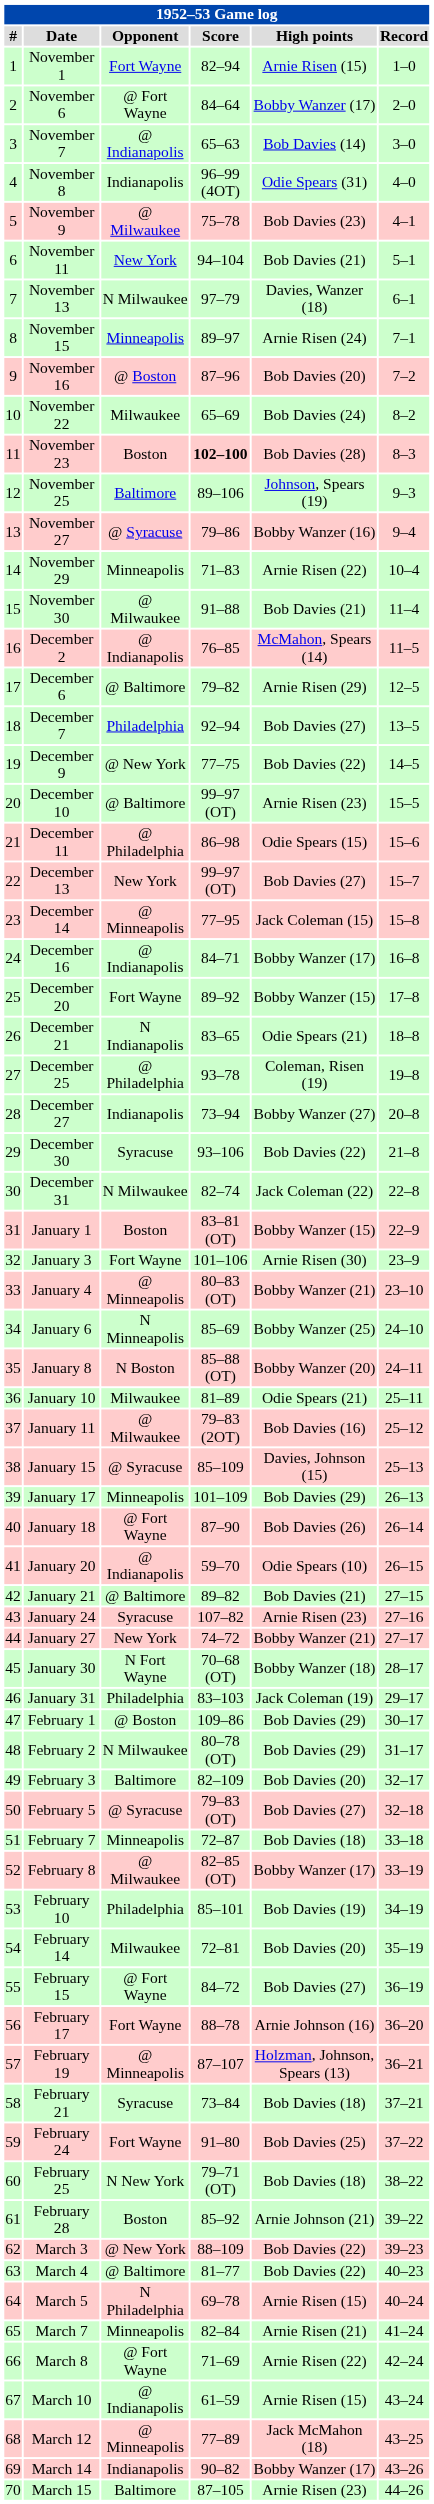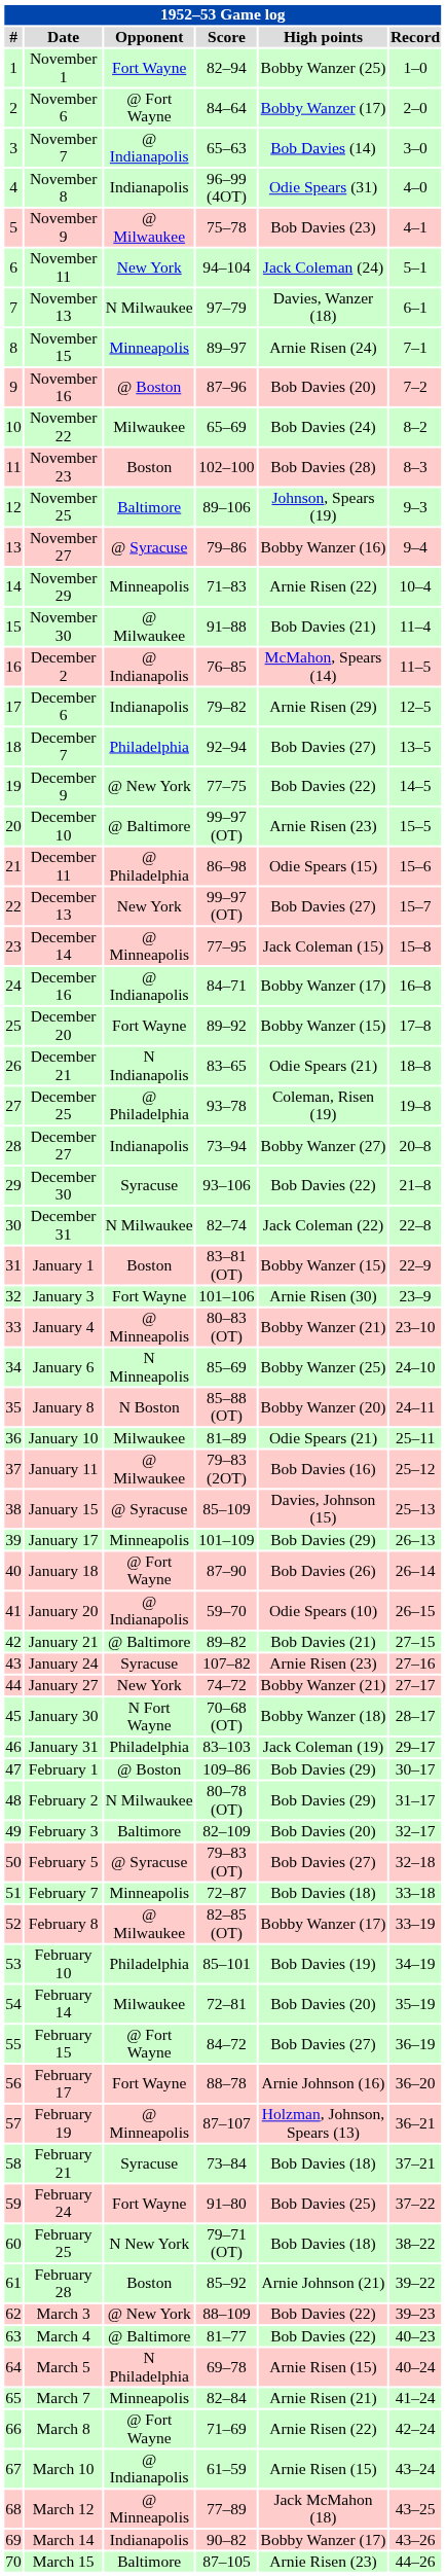 <table class="toccolours collapsible" width=50% style="clear:both; margin:1.5em auto; text-align:center">
 <tr>
 <th colspan=11 style="background:#0046AD; color:white;">1952–53 Game log</th>
 </tr>
 <tr align="center" bgcolor="#dddddd">
 <td><strong>#</strong></td>
 <td><strong>Date</strong></td>
 <td><strong>Opponent</strong></td>
 <td><strong>Score</strong></td>
 <td><strong>High points</strong></td>
 <td><strong>Record</strong></td>
 </tr>
 <tr align="center" bgcolor="ccffcc">
 <td>1</td>
 <td>November 1</td>
 <td><a href='#'>Fort Wayne</a></td>
 <td>82–94</td>
-<td><a href='#'>Arnie Risen</a> (15)</td>
+<td>Bobby Wanzer (25)</td>
 <td>1–0</td>
 </tr>
 <tr align="center" bgcolor="ccffcc">
 <td>2</td>
 <td>November 6</td>
 <td>@ Fort Wayne</td>
 <td>84–64</td>
 <td><a href='#'>Bobby Wanzer</a> (17)</td>
 <td>2–0</td>
 </tr>
 <tr align="center" bgcolor="ccffcc">
 <td>3</td>
 <td>November 7</td>
 <td>@ <a href='#'>Indianapolis</a></td>
 <td>65–63</td>
 <td><a href='#'>Bob Davies</a> (14)</td>
 <td>3–0</td>
 </tr>
 <tr align="center" bgcolor="ccffcc">
 <td>4</td>
 <td>November 8</td>
 <td>Indianapolis</td>
 <td>96–99 (4OT)</td>
 <td><a href='#'>Odie Spears</a> (31)</td>
 <td>4–0</td>
 </tr>
 <tr align="center" bgcolor="ffcccc">
 <td>5</td>
 <td>November 9</td>
 <td>@ <a href='#'>Milwaukee</a></td>
 <td>75–78</td>
 <td>Bob Davies (23)</td>
 <td>4–1</td>
 </tr>
 <tr align="center" bgcolor="ccffcc">
 <td>6</td>
 <td>November 11</td>
 <td><a href='#'>New York</a></td>
 <td>94–104</td>
-<td>Bob Davies (21)</td>
+<td><a href='#'>Jack Coleman</a> (24)</td>
 <td>5–1</td>
 </tr>
 <tr align="center" bgcolor="ccffcc">
 <td>7</td>
 <td>November 13</td>
 <td>N Milwaukee</td>
 <td>97–79</td>
 <td>Davies, Wanzer (18)</td>
 <td>6–1</td>
 </tr>
 <tr align="center" bgcolor="ccffcc">
 <td>8</td>
 <td>November 15</td>
 <td><a href='#'>Minneapolis</a></td>
 <td>89–97</td>
 <td>Arnie Risen (24)</td>
 <td>7–1</td>
 </tr>
 <tr align="center" bgcolor="ffcccc">
 <td>9</td>
 <td>November 16</td>
 <td>@ <a href='#'>Boston</a></td>
 <td>87–96</td>
 <td>Bob Davies (20)</td>
 <td>7–2</td>
 </tr>
 <tr align="center" bgcolor="ccffcc">
 <td>10</td>
 <td>November 22</td>
 <td>Milwaukee</td>
 <td>65–69</td>
 <td>Bob Davies (24)</td>
 <td>8–2</td>
 </tr>
 <tr align="center" bgcolor="ffcccc">
 <td>11</td>
 <td>November 23</td>
 <td>Boston</td>
-<td><strong>102–100</strong></td>
+<td>102–100</td>
 <td>Bob Davies (28)</td>
 <td>8–3</td>
 </tr>
 <tr align="center" bgcolor="ccffcc">
 <td>12</td>
 <td>November 25</td>
 <td><a href='#'>Baltimore</a></td>
 <td>89–106</td>
 <td><a href='#'>Johnson</a>, Spears (19)</td>
 <td>9–3</td>
 </tr>
 <tr align="center" bgcolor="ffcccc">
 <td>13</td>
 <td>November 27</td>
 <td>@ <a href='#'>Syracuse</a></td>
 <td>79–86</td>
 <td>Bobby Wanzer (16)</td>
 <td>9–4</td>
 </tr>
 <tr align="center" bgcolor="ccffcc">
 <td>14</td>
 <td>November 29</td>
 <td>Minneapolis</td>
 <td>71–83</td>
 <td>Arnie Risen (22)</td>
 <td>10–4</td>
 </tr>
 <tr align="center" bgcolor="ccffcc">
 <td>15</td>
 <td>November 30</td>
 <td>@ Milwaukee</td>
 <td>91–88</td>
 <td>Bob Davies (21)</td>
 <td>11–4</td>
 </tr>
 <tr align="center" bgcolor="ffcccc">
 <td>16</td>
 <td>December 2</td>
 <td>@ Indianapolis</td>
 <td>76–85</td>
 <td><a href='#'>McMahon</a>, Spears (14)</td>
 <td>11–5</td>
 </tr>
 <tr align="center" bgcolor="ccffcc">
 <td>17</td>
 <td>December 6</td>
-<td>@ Baltimore</td>
+<td>Indianapolis</td>
 <td>79–82</td>
 <td>Arnie Risen (29)</td>
 <td>12–5</td>
 </tr>
 <tr align="center" bgcolor="ccffcc">
 <td>18</td>
 <td>December 7</td>
 <td><a href='#'>Philadelphia</a></td>
 <td>92–94</td>
 <td>Bob Davies (27)</td>
 <td>13–5</td>
 </tr>
 <tr align="center" bgcolor="ccffcc">
 <td>19</td>
 <td>December 9</td>
 <td>@ New York</td>
 <td>77–75</td>
 <td>Bob Davies (22)</td>
 <td>14–5</td>
 </tr>
 <tr align="center" bgcolor="ccffcc">
 <td>20</td>
 <td>December 10</td>
 <td>@ Baltimore</td>
 <td>99–97 (OT)</td>
 <td>Arnie Risen (23)</td>
 <td>15–5</td>
 </tr>
 <tr align="center" bgcolor="ffcccc">
 <td>21</td>
 <td>December 11</td>
 <td>@ Philadelphia</td>
 <td>86–98</td>
 <td>Odie Spears (15)</td>
 <td>15–6</td>
 </tr>
 <tr align="center" bgcolor="ffcccc">
 <td>22</td>
 <td>December 13</td>
 <td>New York</td>
 <td>99–97 (OT)</td>
 <td>Bob Davies (27)</td>
 <td>15–7</td>
 </tr>
 <tr align="center" bgcolor="ffcccc">
 <td>23</td>
 <td>December 14</td>
 <td>@ Minneapolis</td>
 <td>77–95</td>
 <td>Jack Coleman (15)</td>
 <td>15–8</td>
 </tr>
 <tr align="center" bgcolor="ccffcc">
 <td>24</td>
 <td>December 16</td>
 <td>@ Indianapolis</td>
 <td>84–71</td>
 <td>Bobby Wanzer (17)</td>
 <td>16–8</td>
 </tr>
 <tr align="center" bgcolor="ccffcc">
 <td>25</td>
 <td>December 20</td>
 <td>Fort Wayne</td>
 <td>89–92</td>
 <td>Bobby Wanzer (15)</td>
 <td>17–8</td>
 </tr>
 <tr align="center" bgcolor="ccffcc">
 <td>26</td>
 <td>December 21</td>
 <td>N Indianapolis</td>
 <td>83–65</td>
 <td>Odie Spears (21)</td>
 <td>18–8</td>
 </tr>
 <tr align="center" bgcolor="ccffcc">
 <td>27</td>
 <td>December 25</td>
 <td>@ Philadelphia</td>
 <td>93–78</td>
 <td>Coleman, Risen (19)</td>
 <td>19–8</td>
 </tr>
 <tr align="center" bgcolor="ccffcc">
 <td>28</td>
 <td>December 27</td>
 <td>Indianapolis</td>
 <td>73–94</td>
 <td>Bobby Wanzer (27)</td>
 <td>20–8</td>
 </tr>
 <tr align="center" bgcolor="ccffcc">
 <td>29</td>
 <td>December 30</td>
 <td>Syracuse</td>
 <td>93–106</td>
 <td>Bob Davies (22)</td>
 <td>21–8</td>
 </tr>
 <tr align="center" bgcolor="ccffcc">
 <td>30</td>
 <td>December 31</td>
 <td>N Milwaukee</td>
 <td>82–74</td>
 <td>Jack Coleman (22)</td>
 <td>22–8</td>
 </tr>
 <tr align="center" bgcolor="ffcccc">
 <td>31</td>
 <td>January 1</td>
 <td>Boston</td>
 <td>83–81 (OT)</td>
 <td>Bobby Wanzer (15)</td>
 <td>22–9</td>
 </tr>
 <tr align="center" bgcolor="ccffcc">
 <td>32</td>
 <td>January 3</td>
 <td>Fort Wayne</td>
 <td>101–106</td>
 <td>Arnie Risen (30)</td>
 <td>23–9</td>
 </tr>
 <tr align="center" bgcolor="ffcccc">
 <td>33</td>
 <td>January 4</td>
 <td>@ Minneapolis</td>
 <td>80–83 (OT)</td>
 <td>Bobby Wanzer (21)</td>
 <td>23–10</td>
 </tr>
 <tr align="center" bgcolor="ccffcc">
 <td>34</td>
 <td>January 6</td>
 <td>N Minneapolis</td>
 <td>85–69</td>
 <td>Bobby Wanzer (25)</td>
 <td>24–10</td>
 </tr>
 <tr align="center" bgcolor="ffcccc">
 <td>35</td>
 <td>January 8</td>
 <td>N Boston</td>
 <td>85–88 (OT)</td>
 <td>Bobby Wanzer (20)</td>
 <td>24–11</td>
 </tr>
 <tr align="center" bgcolor="ccffcc">
 <td>36</td>
 <td>January 10</td>
 <td>Milwaukee</td>
 <td>81–89</td>
 <td>Odie Spears (21)</td>
 <td>25–11</td>
 </tr>
 <tr align="center" bgcolor="ffcccc">
 <td>37</td>
 <td>January 11</td>
 <td>@ Milwaukee</td>
 <td>79–83 (2OT)</td>
 <td>Bob Davies (16)</td>
 <td>25–12</td>
 </tr>
 <tr align="center" bgcolor="ffcccc">
 <td>38</td>
 <td>January 15</td>
 <td>@ Syracuse</td>
 <td>85–109</td>
 <td>Davies, Johnson (15)</td>
 <td>25–13</td>
 </tr>
 <tr align="center" bgcolor="ccffcc">
 <td>39</td>
 <td>January 17</td>
 <td>Minneapolis</td>
 <td>101–109</td>
 <td>Bob Davies (29)</td>
 <td>26–13</td>
 </tr>
 <tr align="center" bgcolor="ffcccc">
 <td>40</td>
 <td>January 18</td>
 <td>@ Fort Wayne</td>
 <td>87–90</td>
 <td>Bob Davies (26)</td>
 <td>26–14</td>
 </tr>
 <tr align="center" bgcolor="ffcccc">
 <td>41</td>
 <td>January 20</td>
 <td>@ Indianapolis</td>
 <td>59–70</td>
 <td>Odie Spears (10)</td>
 <td>26–15</td>
 </tr>
 <tr align="center" bgcolor="ccffcc">
 <td>42</td>
 <td>January 21</td>
 <td>@ Baltimore</td>
 <td>89–82</td>
 <td>Bob Davies (21)</td>
 <td>27–15</td>
 </tr>
 <tr align="center" bgcolor="ffcccc">
 <td>43</td>
 <td>January 24</td>
 <td>Syracuse</td>
 <td>107–82</td>
 <td>Arnie Risen (23)</td>
 <td>27–16</td>
 </tr>
 <tr align="center" bgcolor="ffcccc">
 <td>44</td>
 <td>January 27</td>
 <td>New York</td>
 <td>74–72</td>
 <td>Bobby Wanzer (21)</td>
 <td>27–17</td>
 </tr>
 <tr align="center" bgcolor="ccffcc">
 <td>45</td>
 <td>January 30</td>
 <td>N Fort Wayne</td>
 <td>70–68 (OT)</td>
 <td>Bobby Wanzer (18)</td>
 <td>28–17</td>
 </tr>
 <tr align="center" bgcolor="ccffcc">
 <td>46</td>
 <td>January 31</td>
 <td>Philadelphia</td>
 <td>83–103</td>
 <td>Jack Coleman (19)</td>
 <td>29–17</td>
 </tr>
 <tr align="center" bgcolor="ccffcc">
 <td>47</td>
 <td>February 1</td>
 <td>@ Boston</td>
 <td>109–86</td>
 <td>Bob Davies (29)</td>
 <td>30–17</td>
 </tr>
 <tr align="center" bgcolor="ccffcc">
 <td>48</td>
 <td>February 2</td>
 <td>N Milwaukee</td>
 <td>80–78 (OT)</td>
 <td>Bob Davies (29)</td>
 <td>31–17</td>
 </tr>
 <tr align="center" bgcolor="ccffcc">
 <td>49</td>
 <td>February 3</td>
 <td>Baltimore</td>
 <td>82–109</td>
 <td>Bob Davies (20)</td>
 <td>32–17</td>
 </tr>
 <tr align="center" bgcolor="ffcccc">
 <td>50</td>
 <td>February 5</td>
 <td>@ Syracuse</td>
 <td>79–83 (OT)</td>
 <td>Bob Davies (27)</td>
 <td>32–18</td>
 </tr>
 <tr align="center" bgcolor="ccffcc">
 <td>51</td>
 <td>February 7</td>
 <td>Minneapolis</td>
 <td>72–87</td>
 <td>Bob Davies (18)</td>
 <td>33–18</td>
 </tr>
 <tr align="center" bgcolor="ffcccc">
 <td>52</td>
 <td>February 8</td>
 <td>@ Milwaukee</td>
 <td>82–85 (OT)</td>
 <td>Bobby Wanzer (17)</td>
 <td>33–19</td>
 </tr>
 <tr align="center" bgcolor="ccffcc">
 <td>53</td>
 <td>February 10</td>
 <td>Philadelphia</td>
 <td>85–101</td>
 <td>Bob Davies (19)</td>
 <td>34–19</td>
 </tr>
 <tr align="center" bgcolor="ccffcc">
 <td>54</td>
 <td>February 14</td>
 <td>Milwaukee</td>
 <td>72–81</td>
 <td>Bob Davies (20)</td>
 <td>35–19</td>
 </tr>
 <tr align="center" bgcolor="ccffcc">
 <td>55</td>
 <td>February 15</td>
 <td>@ Fort Wayne</td>
 <td>84–72</td>
 <td>Bob Davies (27)</td>
 <td>36–19</td>
 </tr>
 <tr align="center" bgcolor="ffcccc">
 <td>56</td>
 <td>February 17</td>
 <td>Fort Wayne</td>
 <td>88–78</td>
 <td>Arnie Johnson (16)</td>
 <td>36–20</td>
 </tr>
 <tr align="center" bgcolor="ffcccc">
 <td>57</td>
 <td>February 19</td>
 <td>@ Minneapolis</td>
 <td>87–107</td>
 <td><a href='#'>Holzman</a>, Johnson, Spears (13)</td>
 <td>36–21</td>
 </tr>
 <tr align="center" bgcolor="ccffcc">
 <td>58</td>
 <td>February 21</td>
 <td>Syracuse</td>
 <td>73–84</td>
 <td>Bob Davies (18)</td>
 <td>37–21</td>
 </tr>
 <tr align="center" bgcolor="ffcccc">
 <td>59</td>
 <td>February 24</td>
 <td>Fort Wayne</td>
 <td>91–80</td>
 <td>Bob Davies (25)</td>
 <td>37–22</td>
 </tr>
 <tr align="center" bgcolor="ccffcc">
 <td>60</td>
 <td>February 25</td>
 <td>N New York</td>
 <td>79–71 (OT)</td>
 <td>Bob Davies (18)</td>
 <td>38–22</td>
 </tr>
 <tr align="center" bgcolor="ccffcc">
 <td>61</td>
 <td>February 28</td>
 <td>Boston</td>
 <td>85–92</td>
 <td>Arnie Johnson (21)</td>
 <td>39–22</td>
 </tr>
 <tr align="center" bgcolor="ffcccc">
 <td>62</td>
 <td>March 3</td>
 <td>@ New York</td>
 <td>88–109</td>
 <td>Bob Davies (22)</td>
 <td>39–23</td>
 </tr>
 <tr align="center" bgcolor="ccffcc">
 <td>63</td>
 <td>March 4</td>
 <td>@ Baltimore</td>
 <td>81–77</td>
 <td>Bob Davies (22)</td>
 <td>40–23</td>
 </tr>
 <tr align="center" bgcolor="ffcccc">
 <td>64</td>
 <td>March 5</td>
 <td>N Philadelphia</td>
 <td>69–78</td>
 <td>Arnie Risen (15)</td>
 <td>40–24</td>
 </tr>
 <tr align="center" bgcolor="ccffcc">
 <td>65</td>
 <td>March 7</td>
 <td>Minneapolis</td>
 <td>82–84</td>
 <td>Arnie Risen (21)</td>
 <td>41–24</td>
 </tr>
 <tr align="center" bgcolor="ccffcc">
 <td>66</td>
 <td>March 8</td>
 <td>@ Fort Wayne</td>
 <td>71–69</td>
 <td>Arnie Risen (22)</td>
 <td>42–24</td>
 </tr>
 <tr align="center" bgcolor="ccffcc">
 <td>67</td>
 <td>March 10</td>
 <td>@ Indianapolis</td>
 <td>61–59</td>
 <td>Arnie Risen (15)</td>
 <td>43–24</td>
 </tr>
 <tr align="center" bgcolor="ffcccc">
 <td>68</td>
 <td>March 12</td>
 <td>@ Minneapolis</td>
 <td>77–89</td>
 <td>Jack McMahon (18)</td>
 <td>43–25</td>
 </tr>
 <tr align="center" bgcolor="ffcccc">
 <td>69</td>
 <td>March 14</td>
 <td>Indianapolis</td>
 <td>90–82</td>
 <td>Bobby Wanzer (17)</td>
 <td>43–26</td>
 </tr>
 <tr align="center" bgcolor="ccffcc">
 <td>70</td>
 <td>March 15</td>
 <td>Baltimore</td>
 <td>87–105</td>
 <td>Arnie Risen (23)</td>
 <td>44–26</td>
 </tr>
 </table>
